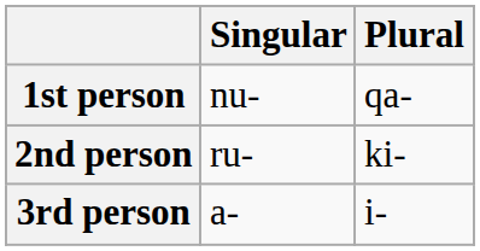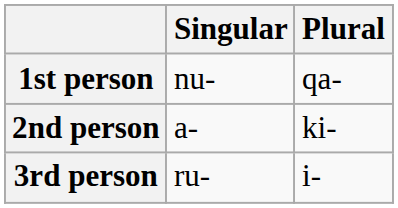 <table class="wikitable">
 <tr>
 <th></th>
 <th>Singular</th>
 <th>Plural</th>
 </tr>
 <tr>
 <th>1st person</th>
 <td>nu-</td>
 <td>qa-</td>
 </tr>
 <tr>
 <th>2nd person</th>
-<td>ru-</td>
+<td>a-</td>
 <td>ki-</td>
 </tr>
 <tr>
 <th>3rd person</th>
-<td>a-</td>
+<td>ru-</td>
 <td>i-</td>
 </tr>
 </table>
